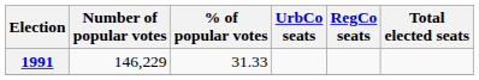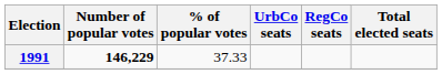 <table class="wikitable" style="text-align: right;">
 <tr align=center>
 <th>Election</th>
 <th>Number of<br>popular votes</th>
 <th>% of<br>popular votes</th>
 <th><a href='#'>UrbCo</a><br>seats</th>
 <th><a href='#'>RegCo</a><br>seats</th>
 <th>Total<br>elected seats</th>
 </tr>
 <tr>
 <th><a href='#'>1991</a></th>
-<td>146,229</td>
-<td>31.33</td>
+<td><strong>146,229</strong></td>
+<td>37.33</td>
 <td></td>
 <td></td>
 <td></td>
 </tr>
 <tr>
 </tr>
 </table>
